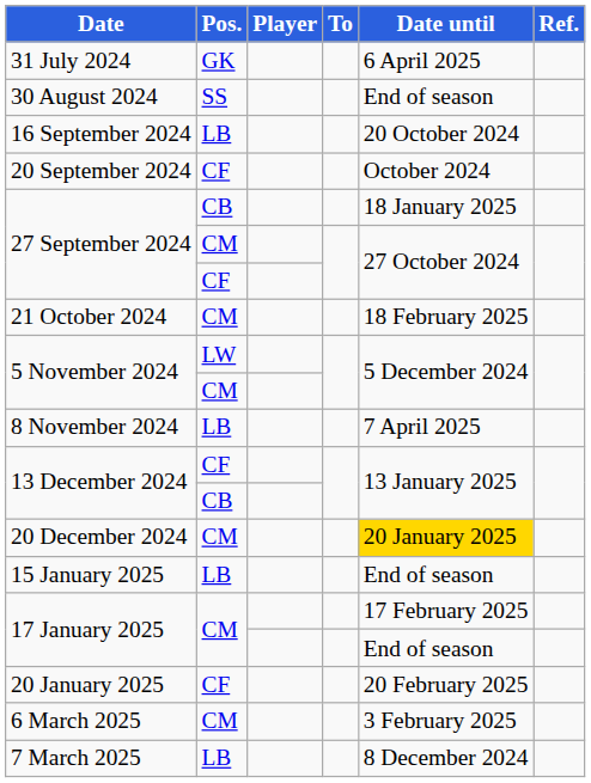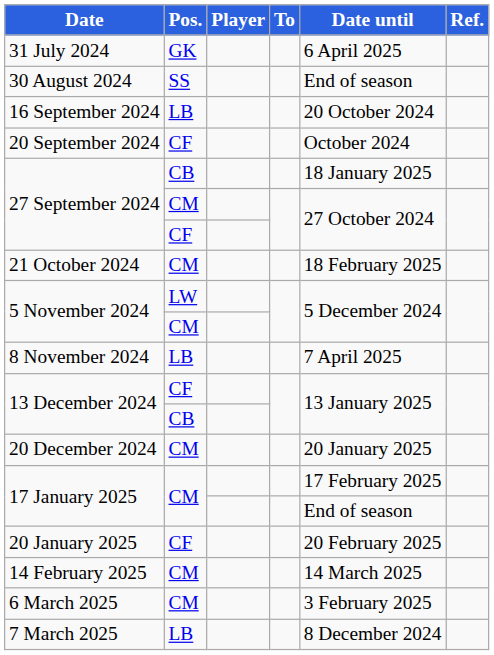 <table class="wikitable plainrowheaders sortable">
 <tr>
 <th style="background:#2B60DE; color:#fff;">Date</th>
 <th style="background:#2B60DE; color:#fff;">Pos.</th>
 <th style="background:#2B60DE; color:#fff;">Player</th>
 <th style="background:#2B60DE; color:#fff;">To</th>
 <th style="background:#2B60DE; color:#fff;">Date until</th>
 <th style="background:#2B60DE; color:#fff;">Ref.</th>
 </tr>
 <tr>
 <td>31 July 2024</td>
 <td><a href='#'>GK</a></td>
 <td></td>
 <td></td>
 <td>6 April 2025</td>
 <td></td>
 </tr>
 <tr>
 <td>30 August 2024</td>
 <td><a href='#'>SS</a></td>
 <td></td>
 <td></td>
 <td>End of season</td>
 <td></td>
 </tr>
 <tr>
 <td>16 September 2024</td>
 <td><a href='#'>LB</a></td>
 <td></td>
 <td></td>
 <td>20 October 2024</td>
 <td></td>
 </tr>
 <tr>
 <td>20 September 2024</td>
 <td><a href='#'>CF</a></td>
 <td></td>
 <td></td>
 <td>October 2024</td>
 <td></td>
 </tr>
 <tr>
 <td rowspan="3">27 September 2024</td>
 <td><a href='#'>CB</a></td>
 <td></td>
 <td></td>
 <td>18 January 2025</td>
 <td></td>
 </tr>
 <tr>
 <td><a href='#'>CM</a></td>
 <td></td>
 <td rowspan="2"></td>
 <td rowspan="2">27 October 2024</td>
 <td rowspan="2"></td>
 </tr>
 <tr>
 <td><a href='#'>CF</a></td>
 <td></td>
 </tr>
 <tr>
 <td>21 October 2024</td>
 <td><a href='#'>CM</a></td>
 <td></td>
 <td></td>
 <td>18 February 2025</td>
 <td></td>
 </tr>
 <tr>
 <td rowspan="2">5 November 2024</td>
 <td><a href='#'>LW</a></td>
 <td></td>
 <td rowspan="2"></td>
 <td rowspan="2">5 December 2024</td>
 <td rowspan="2"></td>
 </tr>
 <tr>
 <td><a href='#'>CM</a></td>
 <td></td>
 </tr>
 <tr>
 <td>8 November 2024</td>
 <td><a href='#'>LB</a></td>
 <td></td>
 <td></td>
 <td>7 April 2025</td>
 <td></td>
 </tr>
 <tr>
 <td rowspan="2">13 December 2024</td>
 <td><a href='#'>CF</a></td>
 <td></td>
 <td rowspan="2"></td>
 <td rowspan="2">13 January 2025</td>
 <td rowspan="2"></td>
 </tr>
 <tr>
 <td><a href='#'>CB</a></td>
 <td></td>
 </tr>
 <tr>
 <td>20 December 2024</td>
 <td><a href='#'>CM</a></td>
 <td></td>
 <td></td>
-<td style="background: gold;">20 January 2025</td>
-<td></td>
-</tr>
-<tr>
-<td>15 January 2025</td>
-<td><a href='#'>LB</a></td>
-<td></td>
-<td></td>
-<td>End of season</td>
+<td>20 January 2025</td>
 <td></td>
 </tr>
 <tr>
 <td rowspan="2">17 January 2025</td>
 <td rowspan="2"><a href='#'>CM</a></td>
 <td></td>
 <td></td>
 <td>17 February 2025</td>
 <td></td>
 </tr>
 <tr>
 <td></td>
 <td></td>
 <td>End of season</td>
 <td></td>
 </tr>
 <tr>
 <td>20 January 2025</td>
 <td><a href='#'>CF</a></td>
 <td></td>
 <td></td>
 <td>20 February 2025</td>
 <td></td>
 </tr>
 <tr>
+<td>14 February 2025</td>
+<td><a href='#'>CM</a></td>
+<td></td>
+<td></td>
+<td>14 March 2025</td>
+<td></td>
+</tr>
+<tr>
 <td>6 March 2025</td>
 <td><a href='#'>CM</a></td>
 <td></td>
 <td></td>
 <td>3 February 2025</td>
 <td></td>
 </tr>
 <tr>
 <td>7 March 2025</td>
 <td><a href='#'>LB</a></td>
 <td></td>
 <td></td>
 <td>8 December 2024</td>
 <td></td>
 </tr>
 </table>
